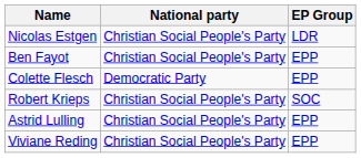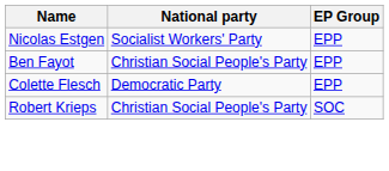 <table class="sortable wikitable">
 <tr>
 <th>Name</th>
 <th>National party</th>
 <th>EP Group</th>
 </tr>
 <tr>
 <td><a href='#'>Nicolas Estgen</a></td>
-<td> <a href='#'>Christian Social People's Party</a></td>
-<td> <a href='#'>LDR</a></td>
+<td> <a href='#'>Socialist Workers' Party</a></td>
+<td> <a href='#'>EPP</a></td>
 </tr>
 <tr>
 <td><a href='#'>Ben Fayot</a></td>
 <td> <a href='#'>Christian Social People's Party</a></td>
 <td> <a href='#'>EPP</a></td>
 </tr>
 <tr>
 <td><a href='#'>Colette Flesch</a></td>
 <td> <a href='#'>Democratic Party</a></td>
 <td> <a href='#'>EPP</a></td>
 </tr>
 <tr>
 <td><a href='#'>Robert Krieps</a></td>
 <td> <a href='#'>Christian Social People's Party</a></td>
 <td> <a href='#'>SOC</a></td>
 </tr>
-<tr>
-<td><a href='#'>Astrid Lulling</a></td>
-<td> <a href='#'>Christian Social People's Party</a></td>
-<td> <a href='#'>EPP</a></td>
-</tr>
-<tr>
-<td><a href='#'>Viviane Reding</a></td>
-<td> <a href='#'>Christian Social People's Party</a></td>
-<td> <a href='#'>EPP</a></td>
-</tr>
 </table>
